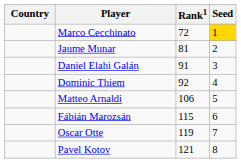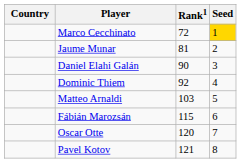 <table class="sortable wikitable">
 <tr>
 <th width="70">Country</th>
 <th width="175">Player</th>
 <th>Rank<sup>1</sup></th>
 <th>Seed</th>
 </tr>
 <tr>
 <td></td>
 <td><a href='#'>Marco Cecchinato</a></td>
 <td>72</td>
 <td style="background: gold;">1</td>
 </tr>
 <tr>
 <td></td>
 <td><a href='#'>Jaume Munar</a></td>
 <td>81</td>
 <td>2</td>
 </tr>
 <tr>
 <td></td>
 <td><a href='#'>Daniel Elahi Galán</a></td>
-<td>91</td>
+<td>90</td>
 <td>3</td>
 </tr>
 <tr>
 <td></td>
 <td><a href='#'>Dominic Thiem</a></td>
 <td>92</td>
 <td>4</td>
 </tr>
 <tr>
 <td></td>
 <td><a href='#'>Matteo Arnaldi</a></td>
-<td>106</td>
+<td>103</td>
 <td>5</td>
 </tr>
 <tr>
 <td></td>
 <td><a href='#'>Fábián Marozsán</a></td>
 <td>115</td>
 <td>6</td>
 </tr>
 <tr>
 <td></td>
 <td><a href='#'>Oscar Otte</a></td>
-<td>119</td>
+<td>120</td>
 <td>7</td>
 </tr>
 <tr>
 <td></td>
 <td><a href='#'>Pavel Kotov</a></td>
 <td>121</td>
 <td>8</td>
 </tr>
 </table>
